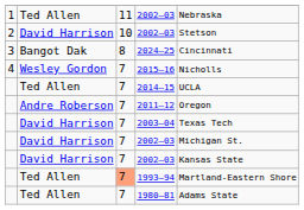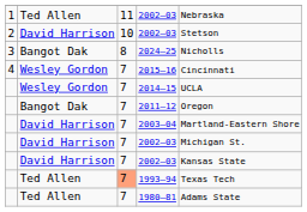 <table class="wikitable">
 <tr>
 </tr>
 <tr>
 <td>1</td>
 <td>Ted Allen</td>
 <td>11</td>
 <td style="font-size:80%;"><a href='#'>2002–03</a></td>
 <td style="font-size:80%;">Nebraska</td>
 </tr>
 <tr>
 <td>2</td>
 <td><a href='#'>David Harrison</a></td>
 <td>10</td>
 <td style="font-size:80%;"><a href='#'>2002–03</a></td>
 <td style="font-size:80%;">Stetson</td>
 </tr>
 <tr>
 <td>3</td>
 <td>Bangot Dak</td>
 <td>8</td>
 <td style="font-size:80%;"><a href='#'>2024–25</a></td>
-<td style="font-size:80%;">Cincinnati</td>
+<td style="font-size:80%;">Nicholls</td>
 </tr>
 <tr>
 <td>4</td>
 <td><a href='#'>Wesley Gordon</a></td>
 <td>7</td>
 <td style="font-size:80%;"><a href='#'>2015–16</a></td>
-<td style="font-size:80%;">Nicholls</td>
+<td style="font-size:80%;">Cincinnati</td>
 </tr>
 <tr>
 <td></td>
-<td>Ted Allen</td>
+<td><a href='#'>Wesley Gordon</a></td>
 <td>7</td>
 <td style="font-size:80%;"><a href='#'>2014–15</a></td>
 <td style="font-size:80%;">UCLA</td>
 </tr>
 <tr>
 <td></td>
-<td><a href='#'>Andre Roberson</a></td>
+<td>Bangot Dak</td>
 <td>7</td>
 <td style="font-size:80%;"><a href='#'>2011–12</a></td>
 <td style="font-size:80%;">Oregon</td>
 </tr>
 <tr>
 <td></td>
 <td><a href='#'>David Harrison</a></td>
 <td>7</td>
 <td style="font-size:80%;"><a href='#'>2003–04</a></td>
-<td style="font-size:80%;">Texas Tech</td>
+<td style="font-size:80%;">Martland-Eastern Shore</td>
 </tr>
 <tr>
 <td></td>
 <td><a href='#'>David Harrison</a></td>
 <td>7</td>
 <td style="font-size:80%;"><a href='#'>2002–03</a></td>
 <td style="font-size:80%;">Michigan St.</td>
 </tr>
 <tr>
 <td></td>
 <td><a href='#'>David Harrison</a></td>
 <td>7</td>
 <td style="font-size:80%;"><a href='#'>2002–03</a></td>
 <td style="font-size:80%;">Kansas State</td>
 </tr>
 <tr>
 <td></td>
 <td>Ted Allen</td>
 <td style="background: lightsalmon;">7</td>
 <td style="font-size:80%;"><a href='#'>1993–94</a></td>
-<td style="font-size:80%;">Martland-Eastern Shore</td>
+<td style="font-size:80%;">Texas Tech</td>
 </tr>
 <tr>
 <td></td>
 <td>Ted Allen</td>
 <td>7</td>
 <td style="font-size:80%;"><a href='#'>1980–81</a></td>
 <td style="font-size:80%;">Adams State</td>
 </tr>
 </table>
